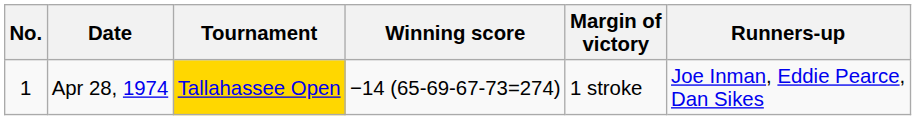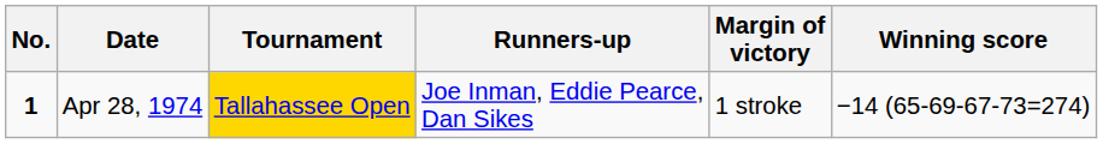 <table class="wikitable" style="font-size:95%;">
 <tr>
 <th>No.</th>
 <th>Date</th>
 <th>Tournament</th>
+<th>Runners-up</th>
+<th>Margin of<br>victory</th>
 <th>Winning score</th>
-<th>Margin of<br>victory</th>
-<th>Runners-up</th>
 </tr>
 <tr>
-<td align=center>1</td>
+<td align=center><strong>1</strong></td>
 <td align=right>Apr 28, <a href='#'>1974</a></td>
 <td style="background: gold;"><a href='#'>Tallahassee Open</a></td>
+<td> <a href='#'>Joe Inman</a>,  <a href='#'>Eddie Pearce</a>,<br> <a href='#'>Dan Sikes</a></td>
+<td>1 stroke</td>
 <td>−14 (65-69-67-73=274)</td>
-<td>1 stroke</td>
-<td> <a href='#'>Joe Inman</a>,  <a href='#'>Eddie Pearce</a>,<br> <a href='#'>Dan Sikes</a></td>
 </tr>
 </table>
